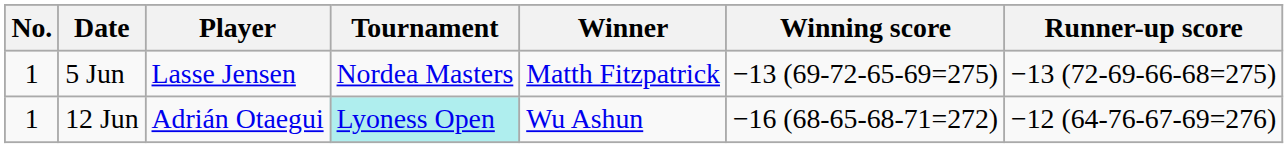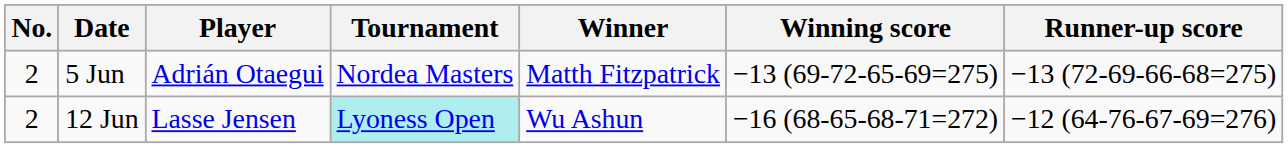 <table class="wikitable" style="font-size:95%;">
 <tr>
 <th>No.</th>
 <th>Date</th>
 <th>Player</th>
 <th>Tournament</th>
 <th>Winner</th>
 <th>Winning score</th>
 <th>Runner-up score</th>
 </tr>
 <tr>
-<td align=center>1</td>
+<td align=center>2</td>
 <td>5 Jun</td>
-<td> <a href='#'>Lasse Jensen</a></td>
+<td> <a href='#'>Adrián Otaegui</a></td>
 <td><a href='#'>Nordea Masters</a></td>
 <td> <a href='#'>Matth Fitzpatrick</a></td>
 <td>−13 (69-72-65-69=275)</td>
 <td>−13 (72-69-66-68=275)</td>
 </tr>
 <tr>
-<td align=center>1</td>
+<td align=center>2</td>
 <td>12 Jun</td>
-<td> <a href='#'>Adrián Otaegui</a></td>
+<td> <a href='#'>Lasse Jensen</a></td>
 <td style="background: paleturquoise;"><a href='#'>Lyoness Open</a></td>
 <td> <a href='#'>Wu Ashun</a></td>
 <td>−16 (68-65-68-71=272)</td>
 <td>−12 (64-76-67-69=276)</td>
 </tr>
 </table>
